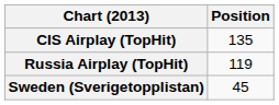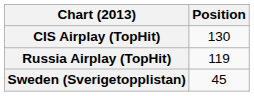 <table class="wikitable sortable plainrowheaders">
 <tr>
 <th scope="col">Chart (2013)</th>
 <th scope="col">Position</th>
 </tr>
 <tr>
 <th scope="row">CIS Airplay (TopHit)</th>
-<td style="text-align:center;">135</td>
+<td style="text-align:center;">130</td>
 </tr>
 <tr>
 <th scope="row">Russia Airplay (TopHit)</th>
 <td style="text-align:center;">119</td>
 </tr>
 <tr>
 <th scope="row">Sweden (Sverigetopplistan)</th>
 <td style="text-align:center;">45</td>
 </tr>
 </table>
